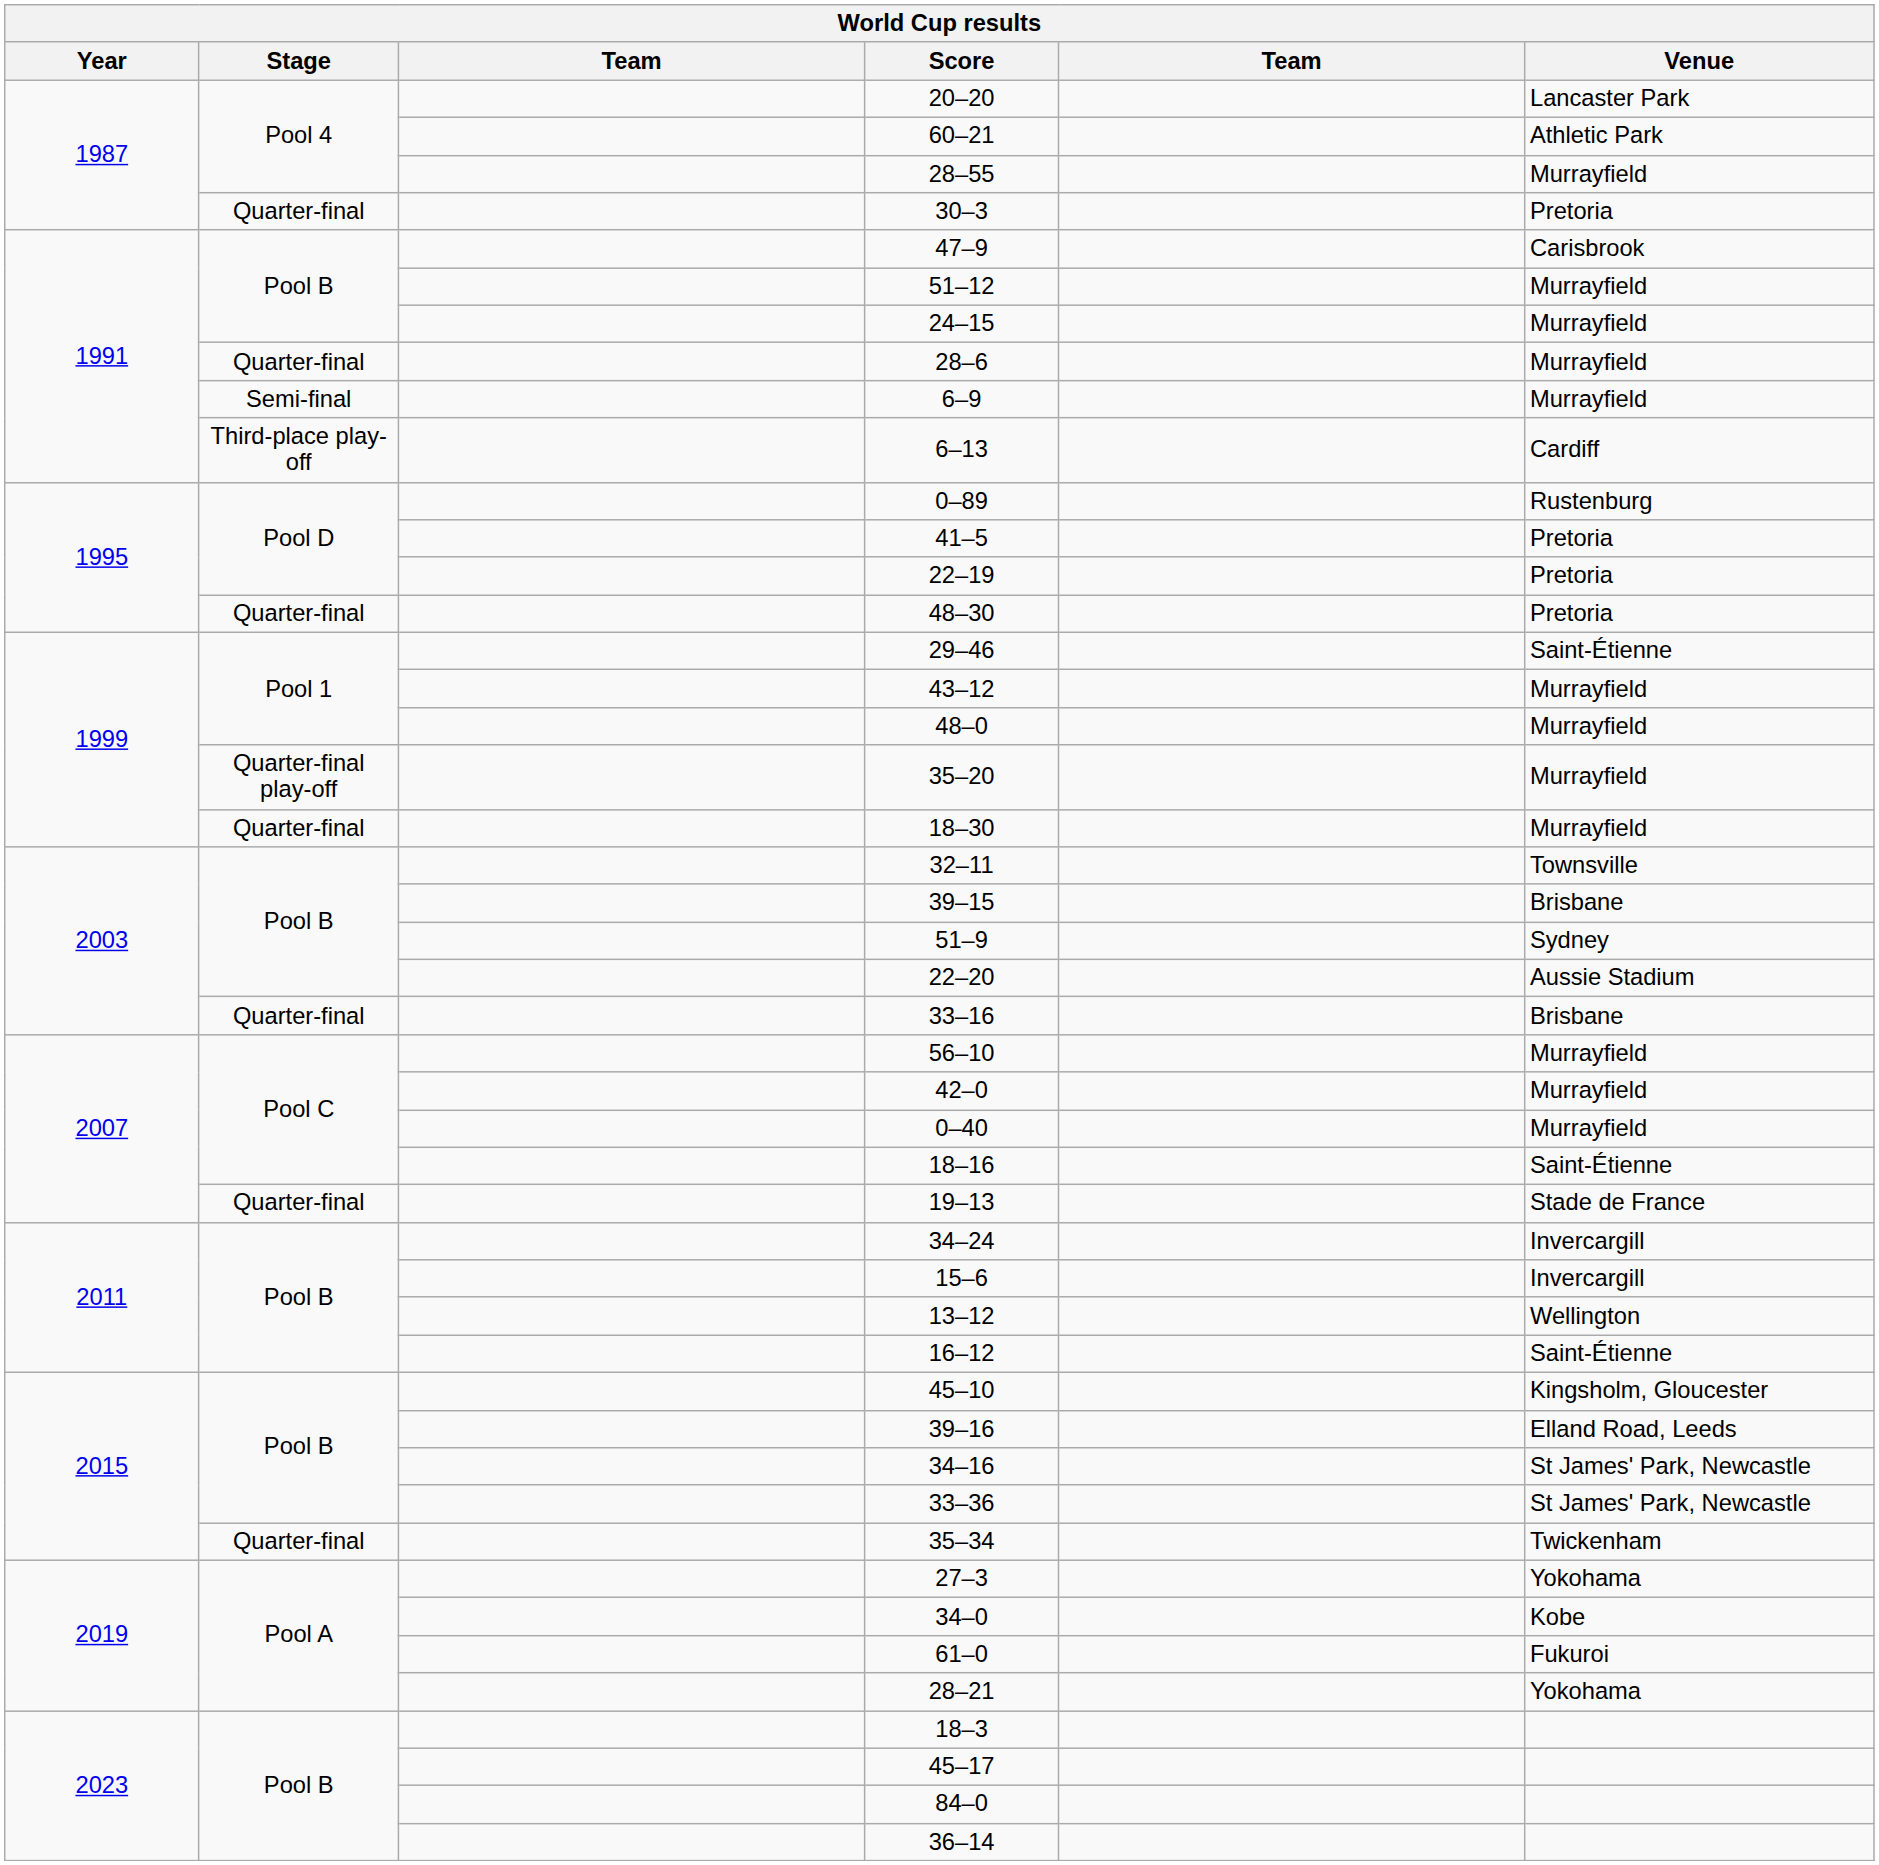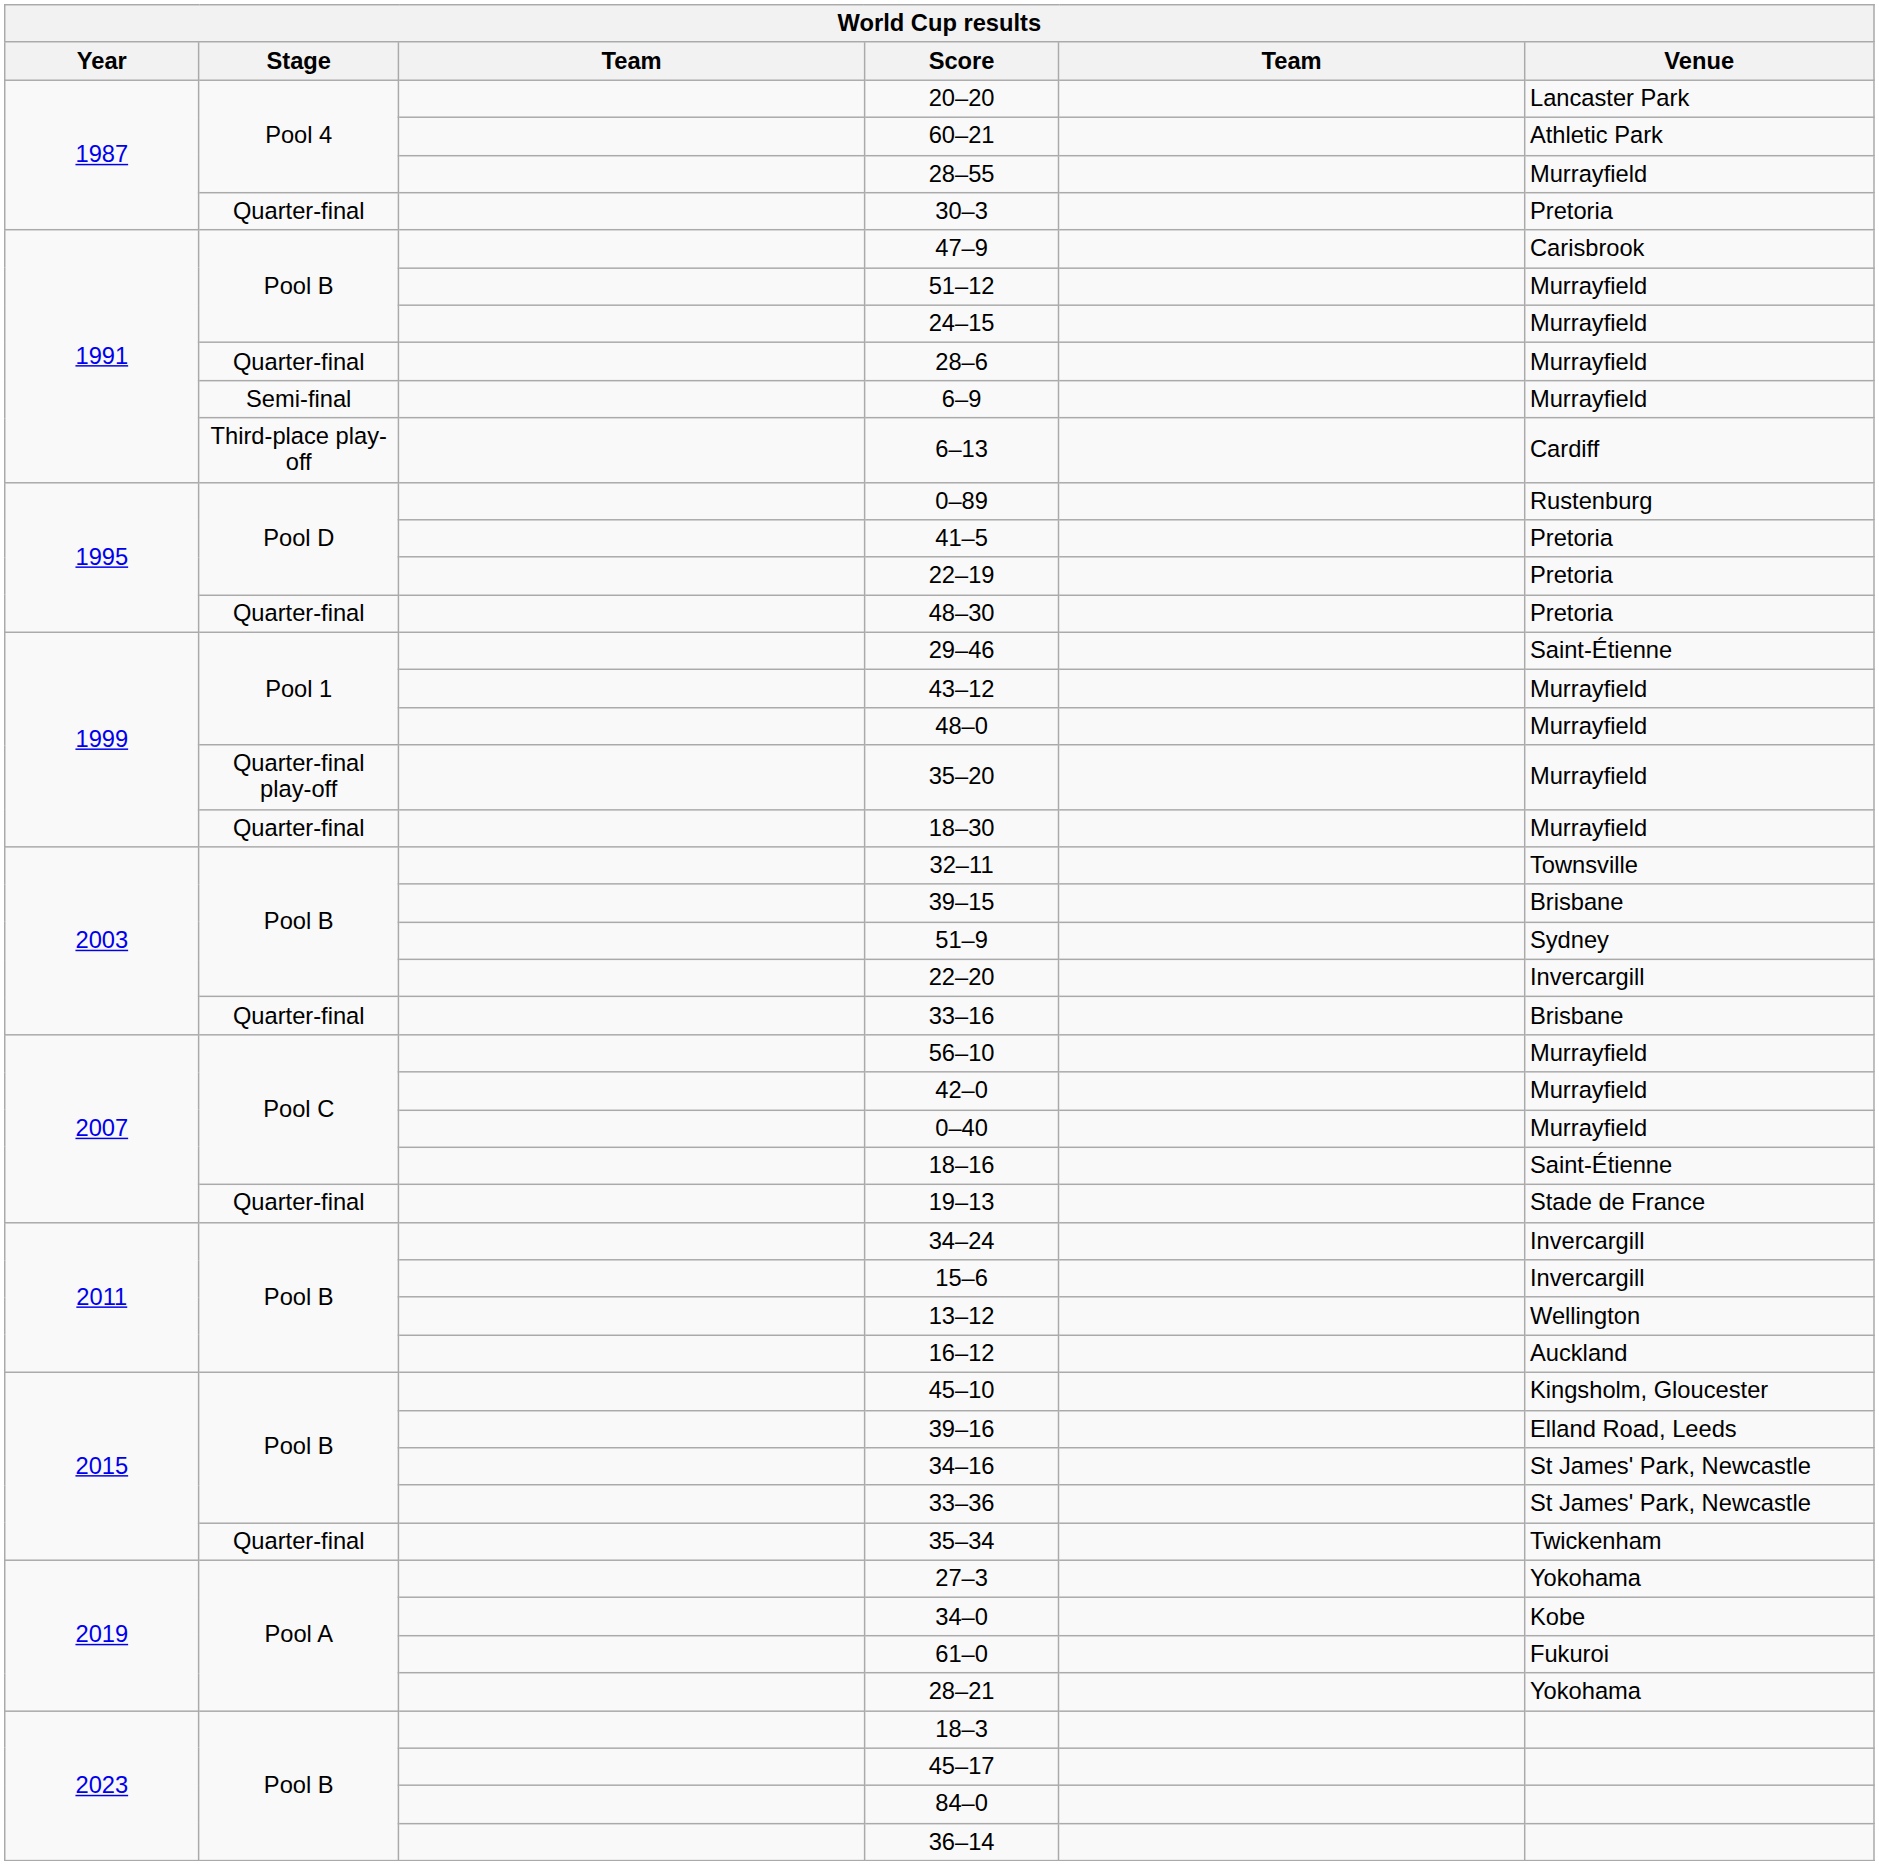 <table class="wikitable sortable collapsible collapsed"  style="margin:auto; margin:1em; margin-top:0; margin:auto;">
 <tr>
 <th colspan="6"><span>World Cup results</span></th>
 </tr>
 <tr>
 <th>Year</th>
 <th>Stage</th>
 <th>Team</th>
 <th>Score</th>
 <th>Team</th>
 <th>Venue</th>
 </tr>
 <tr>
 <td style="width:5%; text-align:center;" rowspan=4><a href='#'>1987</a></td>
 <td style="width:5%; text-align:center;" rowspan=3>Pool 4</td>
 <td style="width:12%;"></td>
 <td style="width:5%; text-align:center;">20–20</td>
 <td style="width:12%;"></td>
 <td style="width:9%;">Lancaster Park</td>
 </tr>
 <tr>
 <td style="width:12%;"></td>
 <td style="width:5%; text-align:center;">60–21</td>
 <td style="width:12%;"></td>
 <td style="width:9%;">Athletic Park</td>
 </tr>
 <tr>
 <td style="width:12%;"></td>
 <td style="width:5%; text-align:center;">28–55</td>
 <td style="width:12%;"></td>
 <td style="width:9%;">Murrayfield</td>
 </tr>
 <tr>
 <td style="width:5%; text-align:center;">Quarter-final</td>
 <td style="width:12%;"></td>
 <td style="width:5%; text-align:center;">30–3</td>
 <td style="width:12%;"></td>
 <td style="width:9%;">Pretoria</td>
 </tr>
 <tr>
 <td style="width:5%; text-align:center;" rowspan=6><a href='#'>1991</a></td>
 <td style="width:5%; text-align:center;" rowspan=3>Pool B</td>
 <td style="width:12%;"></td>
 <td style="width:5%; text-align:center;">47–9</td>
 <td style="width:12%;"></td>
 <td style="width:9%;">Carisbrook</td>
 </tr>
 <tr>
 <td style="width:12%;"></td>
 <td style="width:5%; text-align:center;">51–12</td>
 <td style="width:12%;"></td>
 <td style="width:9%;">Murrayfield</td>
 </tr>
 <tr>
 <td style="width:12%;"></td>
 <td style="width:5%; text-align:center;">24–15</td>
 <td style="width:12%;"></td>
 <td style="width:9%;">Murrayfield</td>
 </tr>
 <tr>
 <td style="width:5%; text-align:center;">Quarter-final</td>
 <td style="width:12%;"></td>
 <td style="width:5%; text-align:center;">28–6</td>
 <td style="width:12%;"></td>
 <td style="width:9%;">Murrayfield</td>
 </tr>
 <tr>
 <td style="width:5%; text-align:center;">Semi-final</td>
 <td style="width:12%;"></td>
 <td style="width:5%; text-align:center;">6–9</td>
 <td style="width:12%;"></td>
 <td style="width:9%;">Murrayfield</td>
 </tr>
 <tr>
 <td style="width:5%; text-align:center;">Third-place play-off</td>
 <td style="width:12%;"></td>
 <td style="width:5%; text-align:center;">6–13</td>
 <td style="width:12%;"></td>
 <td style="width:9%;">Cardiff</td>
 </tr>
 <tr>
 <td style="width:5%; text-align:center;" rowspan=4><a href='#'>1995</a></td>
 <td style="width:5%; text-align:center;" rowspan=3>Pool D</td>
 <td style="width:12%;"></td>
 <td style="width:5%; text-align:center;">0–89</td>
 <td style="width:12%;"></td>
 <td style="width:9%;">Rustenburg</td>
 </tr>
 <tr>
 <td style="width:12%;"></td>
 <td style="width:5%; text-align:center;">41–5</td>
 <td style="width:12%;"></td>
 <td style="width:9%;">Pretoria</td>
 </tr>
 <tr>
 <td style="width:12%;"></td>
 <td style="width:5%; text-align:center;">22–19</td>
 <td style="width:12%;"></td>
 <td style="width:9%;">Pretoria</td>
 </tr>
 <tr>
 <td style="width:5%; text-align:center;">Quarter-final</td>
 <td style="width:12%;"></td>
 <td style="width:5%; text-align:center;">48–30</td>
 <td style="width:12%;"></td>
 <td style="width:9%;">Pretoria</td>
 </tr>
 <tr>
 <td style="width:5%; text-align:center;" rowspan=5><a href='#'>1999</a></td>
 <td style="width:5%; text-align:center;" rowspan=3>Pool 1</td>
 <td style="width:12%;"></td>
 <td style="width:5%; text-align:center;">29–46</td>
 <td style="width:12%;"></td>
 <td style="width:9%;">Saint-Étienne</td>
 </tr>
 <tr>
 <td style="width:12%;"></td>
 <td style="width:5%; text-align:center;">43–12</td>
 <td style="width:12%;"></td>
 <td style="width:9%;">Murrayfield</td>
 </tr>
 <tr>
 <td style="width:12%;"></td>
 <td style="width:5%; text-align:center;">48–0</td>
 <td style="width:12%;"></td>
 <td style="width:9%;">Murrayfield</td>
 </tr>
 <tr>
 <td style="width:5%; text-align:center;">Quarter-final play-off</td>
 <td style="width:12%;"></td>
 <td style="width:5%; text-align:center;">35–20</td>
 <td style="width:12%;"></td>
 <td style="width:9%;">Murrayfield</td>
 </tr>
 <tr>
 <td style="width:5%; text-align:center;">Quarter-final</td>
 <td style="width:12%;"></td>
 <td style="width:5%; text-align:center;">18–30</td>
 <td style="width:12%;"></td>
 <td style="width:9%;">Murrayfield</td>
 </tr>
 <tr>
 <td style="width:5%; text-align:center;" rowspan=5><a href='#'>2003</a></td>
 <td style="width:5%; text-align:center;" rowspan=4>Pool B</td>
 <td style="width:12%;"></td>
 <td style="width:5%; text-align:center;">32–11</td>
 <td style="width:12%;"></td>
 <td style="width:9%;">Townsville</td>
 </tr>
 <tr>
 <td style="width:12%;"></td>
 <td style="width:5%; text-align:center;">39–15</td>
 <td style="width:12%;"></td>
 <td style="width:9%;">Brisbane</td>
 </tr>
 <tr>
 <td style="width:12%;"></td>
 <td style="width:5%; text-align:center;">51–9</td>
 <td style="width:12%;"></td>
 <td style="width:9%;">Sydney</td>
 </tr>
 <tr>
 <td style="width:12%;"></td>
 <td style="width:5%; text-align:center;">22–20</td>
 <td style="width:12%;"></td>
-<td style="width:9%;">Aussie Stadium</td>
+<td style="width:9%;">Invercargill</td>
 </tr>
 <tr>
 <td style="width:5%; text-align:center;">Quarter-final</td>
 <td style="width:12%;"></td>
 <td style="width:5%; text-align:center;">33–16</td>
 <td style="width:12%;"></td>
 <td style="width:9%;">Brisbane</td>
 </tr>
 <tr>
 <td style="width:5%; text-align:center;" rowspan=5><a href='#'>2007</a></td>
 <td style="width:5%; text-align:center;" rowspan=4>Pool C</td>
 <td style="width:12%;"></td>
 <td style="width:5%; text-align:center;">56–10</td>
 <td style="width:12%;"></td>
 <td style="width:9%;">Murrayfield</td>
 </tr>
 <tr>
 <td style="width:12%;"></td>
 <td style="width:5%; text-align:center;">42–0</td>
 <td style="width:12%;"></td>
 <td style="width:9%;">Murrayfield</td>
 </tr>
 <tr>
 <td style="width:12%;"></td>
 <td style="width:5%; text-align:center;">0–40</td>
 <td style="width:12%;"></td>
 <td style="width:9%;">Murrayfield</td>
 </tr>
 <tr>
 <td style="width:12%;"></td>
 <td style="width:5%; text-align:center;">18–16</td>
 <td style="width:12%;"></td>
 <td style="width:9%;">Saint-Étienne</td>
 </tr>
 <tr>
 <td style="width:5%; text-align:center;">Quarter-final</td>
 <td style="width:12%;"></td>
 <td style="width:5%; text-align:center;">19–13</td>
 <td style="width:12%;"></td>
 <td style="width:9%;">Stade de France</td>
 </tr>
 <tr>
 <td style="width:5%; text-align:center;" rowspan=4><a href='#'>2011</a></td>
 <td style="width:5%; text-align:center;" rowspan=4>Pool B</td>
 <td style="width:12%;"></td>
 <td style="width:5%; text-align:center;">34–24</td>
 <td style="width:12%;"></td>
 <td style="width:9%;">Invercargill</td>
 </tr>
 <tr>
 <td style="width:12%;"></td>
 <td style="width:5%; text-align:center;">15–6</td>
 <td style="width:12%;"></td>
 <td style="width:9%;">Invercargill</td>
 </tr>
 <tr>
 <td style="width:12%;"></td>
 <td style="width:5%; text-align:center;">13–12</td>
 <td style="width:12%;"></td>
 <td style="width:9%;">Wellington</td>
 </tr>
 <tr>
 <td style="width:12%;"></td>
 <td style="width:5%; text-align:center;">16–12</td>
 <td style="width:12%;"></td>
-<td style="width:9%;">Saint-Étienne</td>
+<td style="width:9%;">Auckland</td>
 </tr>
 <tr ---->
 <td width="5%" align="center" rowspan=5><a href='#'>2015</a></td>
 <td width="5%" align="center" rowspan=4>Pool B</td>
 <td width="12%"></td>
 <td width="5%" align="center">45–10</td>
 <td width="12%"></td>
 <td width="9%">Kingsholm, Gloucester</td>
 </tr>
 <tr ---->
 <td width="12%"></td>
 <td width="5%" align="center">39–16</td>
 <td width="12%"></td>
 <td width="9%">Elland Road, Leeds</td>
 </tr>
 <tr ---->
 <td width="12%"></td>
 <td width="5%" align="center">34–16</td>
 <td width="12%"></td>
 <td width="9%">St James' Park, Newcastle</td>
 </tr>
 <tr ---->
 <td width="12%"></td>
 <td width="5%" align="center">33–36</td>
 <td width="12%"></td>
 <td width="9%">St James' Park, Newcastle</td>
 </tr>
 <tr ---->
 <td width="5%" align="center">Quarter-final</td>
 <td width="12%"></td>
 <td width="5%" align="center">35–34</td>
 <td width="12%"></td>
 <td width="9%">Twickenham</td>
 </tr>
 <tr>
 <td style="width:5%; text-align:center;" rowspan=4><a href='#'>2019</a></td>
 <td style="width:5%; text-align:center;" rowspan=4>Pool A</td>
 <td style="width:12%;"></td>
 <td style="width:5%; text-align:center;">27–3</td>
 <td style="width:12%;"></td>
 <td style="width:9%;">Yokohama</td>
 </tr>
 <tr>
 <td style="width:12%;"></td>
 <td style="width:5%; text-align:center;">34–0</td>
 <td style="width:12%;"></td>
 <td style="width:9%;">Kobe</td>
 </tr>
 <tr>
 <td style="width:12%;"></td>
 <td style="width:5%; text-align:center;">61–0</td>
 <td style="width:12%;"></td>
 <td style="width:9%;">Fukuroi</td>
 </tr>
 <tr>
 <td style="width:12%;"></td>
 <td style="width:5%; text-align:center;">28–21</td>
 <td style="width:12%;"></td>
 <td style="width:9%;">Yokohama</td>
 </tr>
 <tr>
 <td style="width:5%; text-align:center;" rowspan=4><a href='#'>2023</a></td>
 <td style="width:5%; text-align:center;" rowspan=4>Pool B</td>
 <td style="width:12%;"></td>
 <td style="width:5%; text-align:center;">18–3</td>
 <td style="width:12%;"></td>
 <td style="width:9%;"></td>
 </tr>
 <tr>
 <td style="width:12%;"></td>
 <td style="width:5%; text-align:center;">45–17</td>
 <td style="width:12%;"></td>
 <td style="width:9%;"></td>
 </tr>
 <tr>
 <td style="width:12%;"></td>
 <td style="width:5%; text-align:center;">84–0</td>
 <td style="width:12%;"></td>
 <td style="width:9%;"></td>
 </tr>
 <tr>
 <td style="width:12%;"></td>
 <td style="width:5%; text-align:center;">36–14</td>
 <td style="width:12%;"></td>
 <td style="width:9%;"></td>
 </tr>
 <tr>
 </tr>
 </table>
